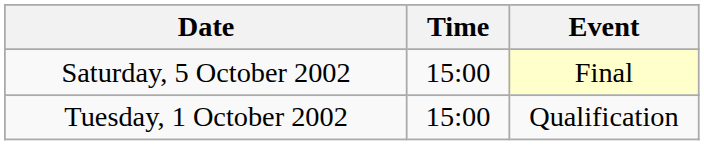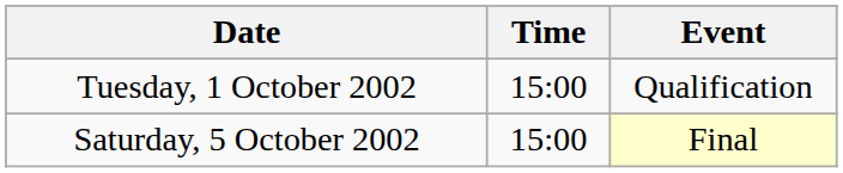 <table class = "wikitable" style="text-align:center;">
 <tr>
 <th width=220>Date</th>
 <th width=50>Time</th>
 <th width=100>Event</th>
 </tr>
 <tr>
+<td>Tuesday, 1 October 2002</td>
+<td>15:00</td>
+<td>Qualification</td>
+</tr>
+<tr>
 <td>Saturday, 5 October 2002</td>
 <td>15:00</td>
 <td bgcolor=ffffcc>Final</td>
 </tr>
-<tr>
-<td>Tuesday, 1 October 2002</td>
-<td>15:00</td>
-<td>Qualification</td>
-</tr>
 </table>
